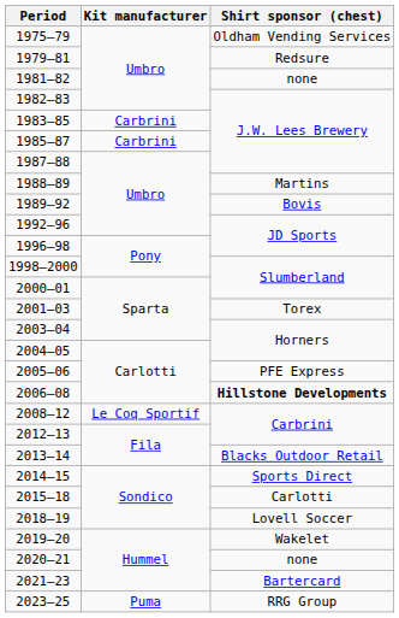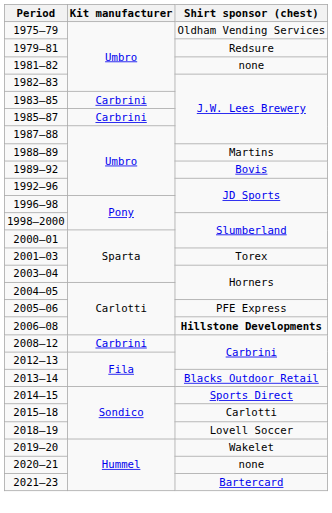 <table class="wikitable" style="text-align: center">
 <tr>
 <th>Period</th>
 <th>Kit manufacturer</th>
 <th>Shirt sponsor (chest)</th>
 </tr>
 <tr>
 <td>1975–79</td>
 <td rowspan="4"><a href='#'>Umbro</a></td>
 <td>Oldham Vending Services</td>
 </tr>
 <tr>
 <td>1979–81</td>
 <td>Redsure</td>
 </tr>
 <tr>
 <td>1981–82</td>
 <td>none</td>
 </tr>
 <tr>
 <td>1982–83</td>
 <td rowspan="4"><a href='#'>J.W. Lees Brewery</a></td>
 </tr>
 <tr>
 <td>1983–85</td>
 <td><a href='#'>Carbrini</a></td>
 </tr>
 <tr>
 <td>1985–87</td>
 <td><a href='#'>Carbrini</a></td>
 </tr>
 <tr>
 <td>1987–88</td>
 <td rowspan="4"><a href='#'>Umbro</a></td>
 </tr>
 <tr>
 <td>1988–89</td>
 <td>Martins</td>
 </tr>
 <tr>
 <td>1989–92</td>
 <td><a href='#'>Bovis</a></td>
 </tr>
 <tr>
 <td>1992–96</td>
 <td rowspan="2"><a href='#'>JD Sports</a></td>
 </tr>
 <tr>
 <td>1996–98</td>
 <td rowspan="2"><a href='#'>Pony</a></td>
 </tr>
 <tr>
 <td>1998–2000</td>
 <td rowspan="2"><a href='#'>Slumberland</a></td>
 </tr>
 <tr>
 <td>2000–01</td>
 <td rowspan="3">Sparta</td>
 </tr>
 <tr>
 <td>2001–03</td>
 <td>Torex</td>
 </tr>
 <tr>
 <td>2003–04</td>
 <td rowspan="2">Horners</td>
 </tr>
 <tr>
 <td>2004–05</td>
 <td rowspan="3">Carlotti</td>
 </tr>
 <tr>
 <td>2005–06</td>
 <td>PFE Express</td>
 </tr>
 <tr>
 <td>2006–08</td>
 <td><strong>Hillstone Developments</strong></td>
 </tr>
 <tr>
 <td>2008–12</td>
-<td><a href='#'>Le Coq Sportif</a></td>
+<td><a href='#'>Carbrini</a></td>
 <td rowspan="2"><a href='#'>Carbrini</a></td>
 </tr>
 <tr>
 <td>2012–13</td>
 <td rowspan="2"><a href='#'>Fila</a></td>
 </tr>
 <tr>
 <td>2013–14</td>
 <td><a href='#'>Blacks Outdoor Retail</a></td>
 </tr>
 <tr>
 <td>2014–15</td>
 <td rowspan="3"><a href='#'>Sondico</a></td>
 <td><a href='#'>Sports Direct</a></td>
 </tr>
 <tr>
 <td>2015–18</td>
 <td>Carlotti</td>
 </tr>
 <tr>
 <td>2018–19</td>
 <td>Lovell Soccer</td>
 </tr>
 <tr>
 <td>2019–20</td>
 <td rowspan="3"><a href='#'>Hummel</a></td>
 <td>Wakelet</td>
 </tr>
 <tr>
 <td>2020–21</td>
 <td>none</td>
 </tr>
 <tr>
 <td>2021–23</td>
 <td><a href='#'>Bartercard</a></td>
 </tr>
-<tr>
-<td>2023–25</td>
-<td rowspan="1"><a href='#'>Puma</a></td>
-<td>RRG Group</td>
-</tr>
 </table>
